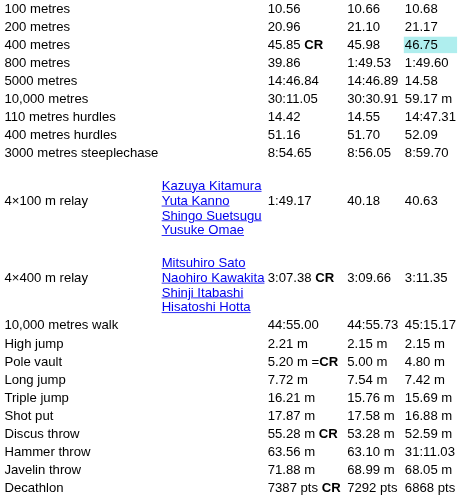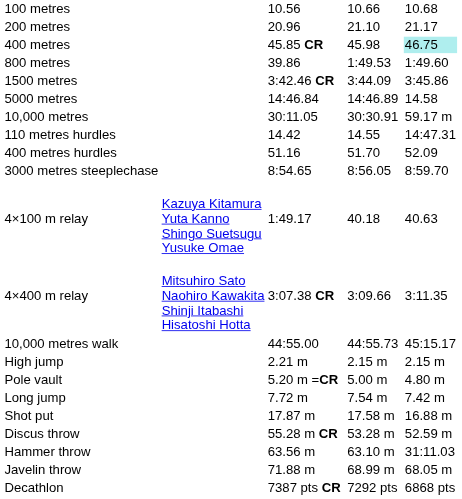 <table>
 <tr>
 <td>100 metres</td>
 <td></td>
 <td>10.56</td>
 <td></td>
 <td>10.66</td>
 <td></td>
 <td>10.68</td>
 </tr>
 <tr>
 <td>200 metres</td>
 <td></td>
 <td>20.96</td>
 <td></td>
 <td>21.10</td>
 <td></td>
 <td>21.17</td>
 </tr>
 <tr>
 <td>400 metres</td>
 <td></td>
 <td>45.85 <strong>CR</strong></td>
 <td></td>
 <td>45.98</td>
 <td></td>
 <td style="background: paleturquoise;">46.75</td>
 </tr>
 <tr>
 <td>800 metres</td>
 <td></td>
 <td>39.86</td>
 <td></td>
 <td>1:49.53</td>
 <td></td>
 <td>1:49.60</td>
+</tr>
+<tr>
+<td>1500 metres</td>
+<td></td>
+<td>3:42.46 <strong>CR</strong></td>
+<td></td>
+<td>3:44.09</td>
+<td></td>
+<td>3:45.86</td>
 </tr>
 <tr>
 <td>5000 metres</td>
 <td></td>
 <td>14:46.84</td>
 <td></td>
 <td>14:46.89</td>
 <td></td>
 <td>14.58</td>
 </tr>
 <tr>
 <td>10,000 metres</td>
 <td></td>
 <td>30:11.05</td>
 <td></td>
 <td>30:30.91</td>
 <td></td>
 <td>59.17 m</td>
 </tr>
 <tr>
 <td>110 metres hurdles</td>
 <td></td>
 <td>14.42</td>
 <td></td>
 <td>14.55</td>
 <td></td>
 <td>14:47.31</td>
 </tr>
 <tr>
 <td>400 metres hurdles</td>
 <td></td>
 <td>51.16</td>
 <td></td>
 <td>51.70</td>
 <td></td>
 <td>52.09</td>
 </tr>
 <tr>
 <td>3000 metres steeplechase</td>
 <td></td>
 <td>8:54.65</td>
 <td></td>
 <td>8:56.05</td>
 <td></td>
 <td>8:59.70</td>
 </tr>
 <tr>
 <td>4×100 m relay</td>
 <td><br><a href='#'>Kazuya Kitamura</a><br><a href='#'>Yuta Kanno</a><br><a href='#'>Shingo Suetsugu</a><br><a href='#'>Yusuke Omae</a></td>
 <td>1:49.17</td>
 <td></td>
 <td>40.18</td>
 <td></td>
 <td>40.63</td>
 </tr>
 <tr>
 <td>4×400 m relay</td>
 <td><br><a href='#'>Mitsuhiro Sato</a><br><a href='#'>Naohiro Kawakita</a><br><a href='#'>Shinji Itabashi</a><br><a href='#'>Hisatoshi Hotta</a></td>
 <td>3:07.38 <strong>CR</strong></td>
 <td></td>
 <td>3:09.66</td>
 <td></td>
 <td>3:11.35</td>
 </tr>
 <tr>
 <td>10,000 metres walk</td>
 <td></td>
 <td>44:55.00</td>
 <td></td>
 <td>44:55.73</td>
 <td></td>
 <td>45:15.17</td>
 </tr>
 <tr>
 <td>High jump</td>
 <td></td>
 <td>2.21 m</td>
 <td></td>
 <td>2.15 m</td>
 <td></td>
 <td>2.15 m</td>
 </tr>
 <tr>
 <td>Pole vault</td>
 <td></td>
 <td>5.20 m =<strong>CR</strong></td>
 <td></td>
 <td>5.00 m</td>
 <td></td>
 <td>4.80 m</td>
 </tr>
 <tr>
 <td>Long jump</td>
 <td></td>
 <td>7.72 m</td>
 <td></td>
 <td>7.54 m</td>
 <td></td>
 <td>7.42 m</td>
 </tr>
 <tr>
-<td>Triple jump</td>
-<td></td>
-<td>16.21 m</td>
-<td></td>
-<td>15.76 m</td>
-<td></td>
-<td>15.69 m</td>
-</tr>
-<tr>
 <td>Shot put</td>
 <td></td>
 <td>17.87 m</td>
 <td></td>
 <td>17.58 m</td>
 <td></td>
 <td>16.88 m</td>
 </tr>
 <tr>
 <td>Discus throw</td>
 <td></td>
 <td>55.28 m <strong>CR</strong></td>
 <td></td>
 <td>53.28 m</td>
 <td></td>
 <td>52.59 m</td>
 </tr>
 <tr>
 <td>Hammer throw</td>
 <td></td>
 <td>63.56 m</td>
 <td></td>
 <td>63.10 m</td>
 <td></td>
 <td>31:11.03</td>
 </tr>
 <tr>
 <td>Javelin throw</td>
 <td></td>
 <td>71.88 m</td>
 <td></td>
 <td>68.99 m</td>
 <td></td>
 <td>68.05 m</td>
 </tr>
 <tr>
 <td>Decathlon</td>
 <td></td>
 <td>7387 pts <strong>CR</strong></td>
 <td></td>
 <td>7292 pts</td>
 <td></td>
 <td>6868 pts</td>
 </tr>
 </table>
